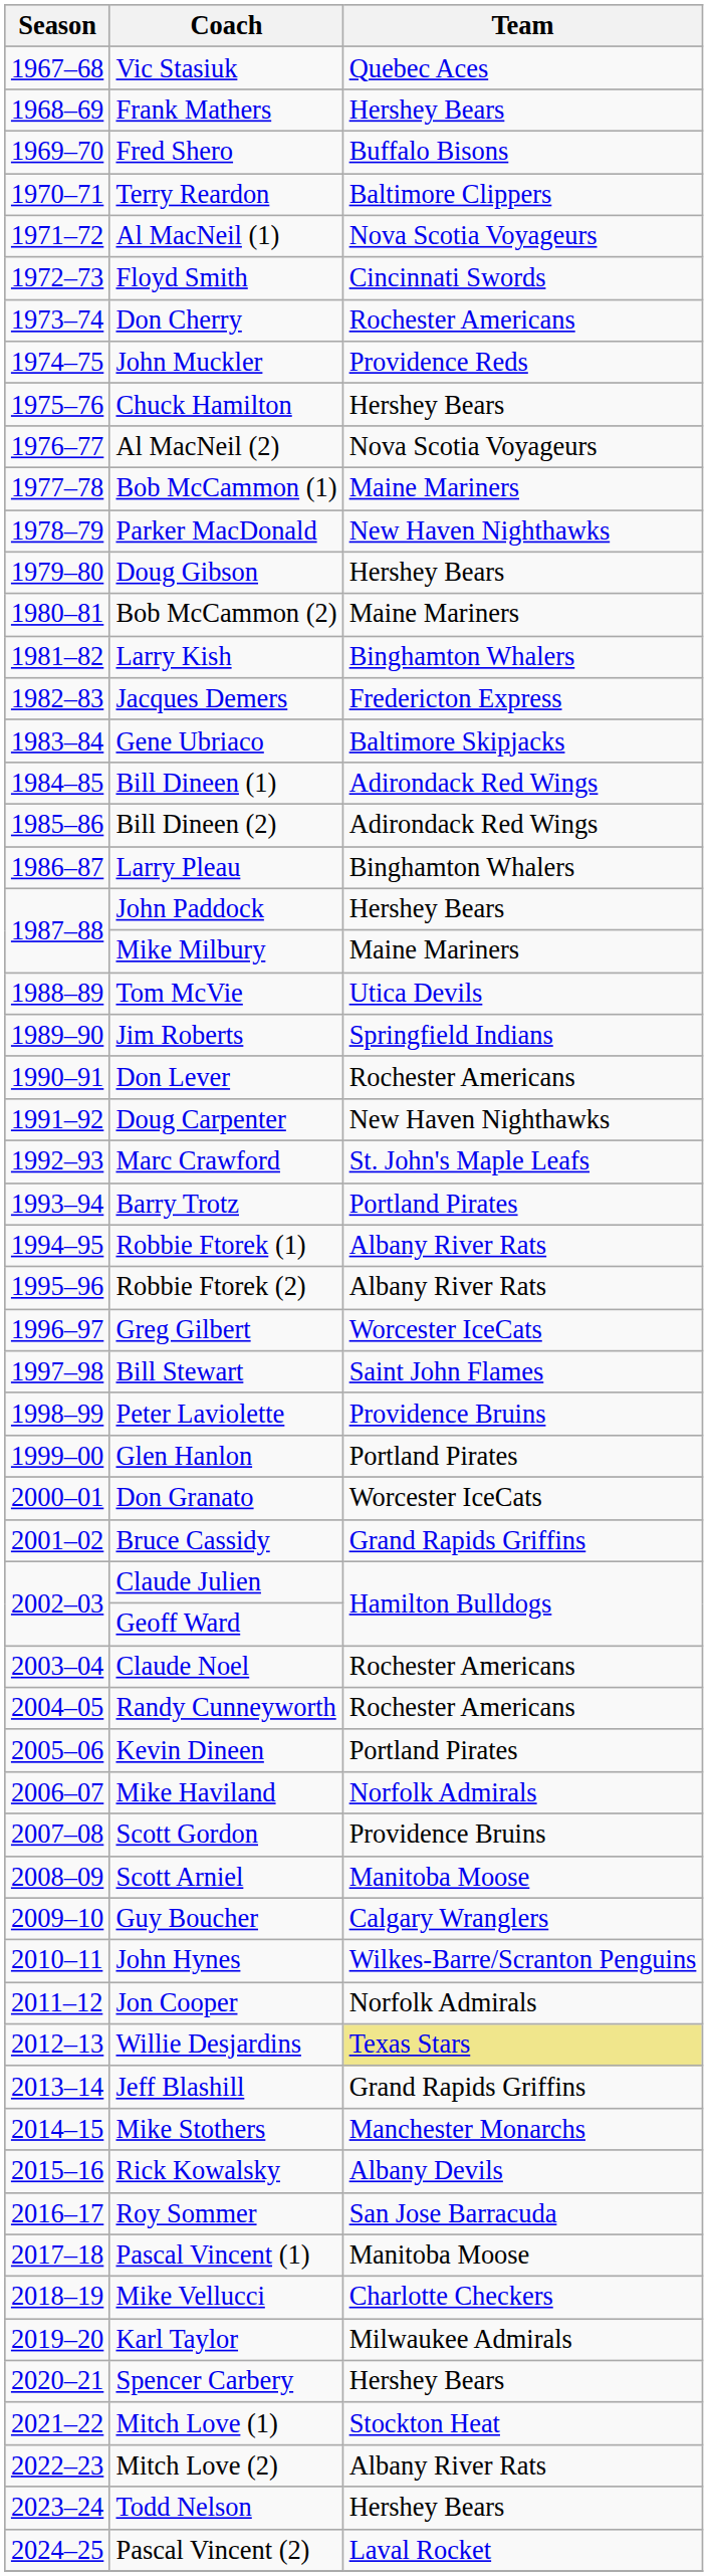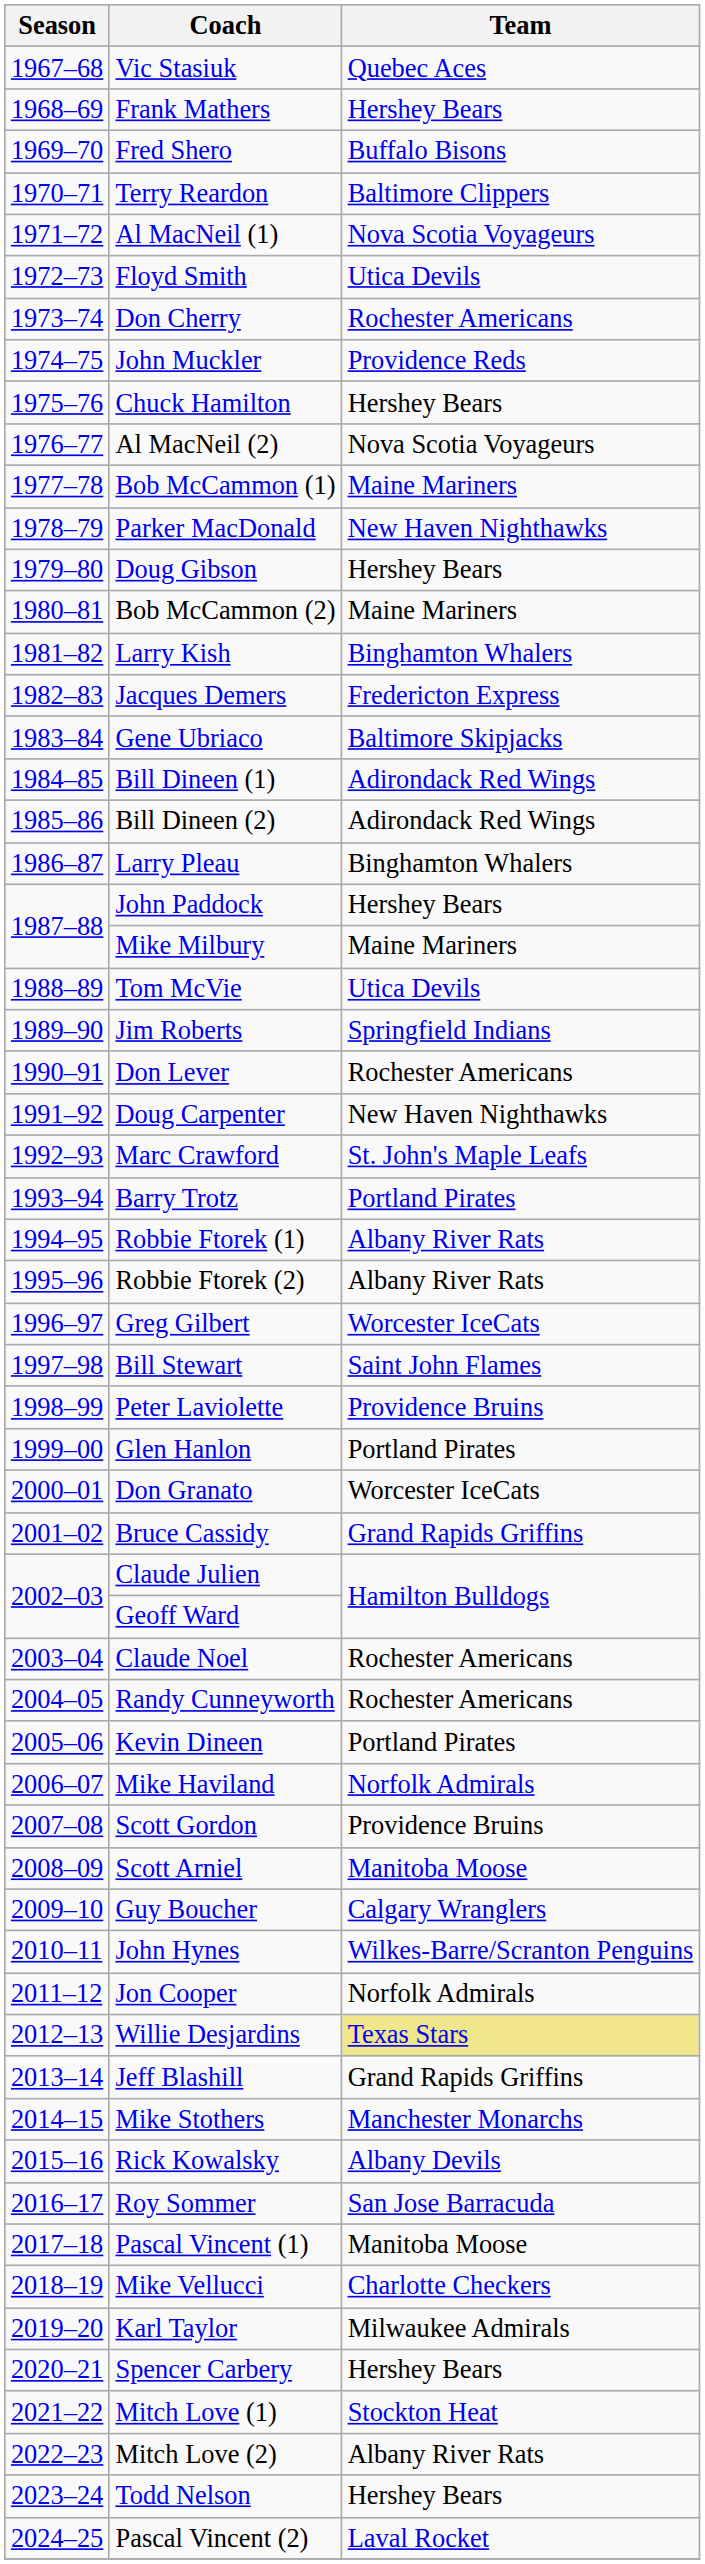 <table class="wikitable sortable">
 <tr>
 <th>Season</th>
 <th>Coach</th>
 <th>Team</th>
 </tr>
 <tr>
 <td><a href='#'>1967–68</a></td>
 <td><a href='#'>Vic Stasiuk</a></td>
 <td><a href='#'>Quebec Aces</a></td>
 </tr>
 <tr>
 <td><a href='#'>1968–69</a></td>
 <td><a href='#'>Frank Mathers</a></td>
 <td><a href='#'>Hershey Bears</a></td>
 </tr>
 <tr>
 <td><a href='#'>1969–70</a></td>
 <td><a href='#'>Fred Shero</a></td>
 <td><a href='#'>Buffalo Bisons</a></td>
 </tr>
 <tr>
 <td><a href='#'>1970–71</a></td>
 <td><a href='#'>Terry Reardon</a></td>
 <td><a href='#'>Baltimore Clippers</a></td>
 </tr>
 <tr>
 <td><a href='#'>1971–72</a></td>
 <td><a href='#'>Al MacNeil</a> (1)</td>
 <td><a href='#'>Nova Scotia Voyageurs</a></td>
 </tr>
 <tr>
 <td><a href='#'>1972–73</a></td>
 <td><a href='#'>Floyd Smith</a></td>
-<td><a href='#'>Cincinnati Swords</a></td>
+<td><a href='#'>Utica Devils</a></td>
 </tr>
 <tr>
 <td><a href='#'>1973–74</a></td>
 <td><a href='#'>Don Cherry</a></td>
 <td><a href='#'>Rochester Americans</a></td>
 </tr>
 <tr>
 <td><a href='#'>1974–75</a></td>
 <td><a href='#'>John Muckler</a></td>
 <td><a href='#'>Providence Reds</a></td>
 </tr>
 <tr>
 <td><a href='#'>1975–76</a></td>
 <td><a href='#'>Chuck Hamilton</a></td>
 <td>Hershey Bears</td>
 </tr>
 <tr>
 <td><a href='#'>1976–77</a></td>
 <td>Al MacNeil (2)</td>
 <td>Nova Scotia Voyageurs</td>
 </tr>
 <tr>
 <td><a href='#'>1977–78</a></td>
 <td><a href='#'>Bob McCammon</a> (1)</td>
 <td><a href='#'>Maine Mariners</a></td>
 </tr>
 <tr>
 <td><a href='#'>1978–79</a></td>
 <td><a href='#'>Parker MacDonald</a></td>
 <td><a href='#'>New Haven Nighthawks</a></td>
 </tr>
 <tr>
 <td><a href='#'>1979–80</a></td>
 <td><a href='#'>Doug Gibson</a></td>
 <td>Hershey Bears</td>
 </tr>
 <tr>
 <td><a href='#'>1980–81</a></td>
 <td>Bob McCammon (2)</td>
 <td>Maine Mariners</td>
 </tr>
 <tr>
 <td><a href='#'>1981–82</a></td>
 <td><a href='#'>Larry Kish</a></td>
 <td><a href='#'>Binghamton Whalers</a></td>
 </tr>
 <tr>
 <td><a href='#'>1982–83</a></td>
 <td><a href='#'>Jacques Demers</a></td>
 <td><a href='#'>Fredericton Express</a></td>
 </tr>
 <tr>
 <td><a href='#'>1983–84</a></td>
 <td><a href='#'>Gene Ubriaco</a></td>
 <td><a href='#'>Baltimore Skipjacks</a></td>
 </tr>
 <tr>
 <td><a href='#'>1984–85</a></td>
 <td><a href='#'>Bill Dineen</a> (1)</td>
 <td><a href='#'>Adirondack Red Wings</a></td>
 </tr>
 <tr>
 <td><a href='#'>1985–86</a></td>
 <td>Bill Dineen (2)</td>
 <td>Adirondack Red Wings</td>
 </tr>
 <tr>
 <td><a href='#'>1986–87</a></td>
 <td><a href='#'>Larry Pleau</a></td>
 <td>Binghamton Whalers</td>
 </tr>
 <tr>
 <td rowspan=2><a href='#'>1987–88</a></td>
 <td><a href='#'>John Paddock</a></td>
 <td>Hershey Bears</td>
 </tr>
 <tr>
 <td><a href='#'>Mike Milbury</a></td>
 <td>Maine Mariners</td>
 </tr>
 <tr>
 <td><a href='#'>1988–89</a></td>
 <td><a href='#'>Tom McVie</a></td>
 <td><a href='#'>Utica Devils</a></td>
 </tr>
 <tr>
 <td><a href='#'>1989–90</a></td>
 <td><a href='#'>Jim Roberts</a></td>
 <td><a href='#'>Springfield Indians</a></td>
 </tr>
 <tr>
 <td><a href='#'>1990–91</a></td>
 <td><a href='#'>Don Lever</a></td>
 <td>Rochester Americans</td>
 </tr>
 <tr>
 <td><a href='#'>1991–92</a></td>
 <td><a href='#'>Doug Carpenter</a></td>
 <td>New Haven Nighthawks</td>
 </tr>
 <tr>
 <td><a href='#'>1992–93</a></td>
 <td><a href='#'>Marc Crawford</a></td>
 <td><a href='#'>St. John's Maple Leafs</a></td>
 </tr>
 <tr>
 <td><a href='#'>1993–94</a></td>
 <td><a href='#'>Barry Trotz</a></td>
 <td><a href='#'>Portland Pirates</a></td>
 </tr>
 <tr>
 <td><a href='#'>1994–95</a></td>
 <td><a href='#'>Robbie Ftorek</a> (1)</td>
 <td><a href='#'>Albany River Rats</a></td>
 </tr>
 <tr>
 <td><a href='#'>1995–96</a></td>
 <td>Robbie Ftorek (2)</td>
 <td>Albany River Rats</td>
 </tr>
 <tr>
 <td><a href='#'>1996–97</a></td>
 <td><a href='#'>Greg Gilbert</a></td>
 <td><a href='#'>Worcester IceCats</a></td>
 </tr>
 <tr>
 <td><a href='#'>1997–98</a></td>
 <td><a href='#'>Bill Stewart</a></td>
 <td><a href='#'>Saint John Flames</a></td>
 </tr>
 <tr>
 <td><a href='#'>1998–99</a></td>
 <td><a href='#'>Peter Laviolette</a></td>
 <td><a href='#'>Providence Bruins</a></td>
 </tr>
 <tr>
 <td><a href='#'>1999–00</a></td>
 <td><a href='#'>Glen Hanlon</a></td>
 <td>Portland Pirates</td>
 </tr>
 <tr>
 <td><a href='#'>2000–01</a></td>
 <td><a href='#'>Don Granato</a></td>
 <td>Worcester IceCats</td>
 </tr>
 <tr>
 <td><a href='#'>2001–02</a></td>
 <td><a href='#'>Bruce Cassidy</a></td>
 <td><a href='#'>Grand Rapids Griffins</a></td>
 </tr>
 <tr>
 <td rowspan=2><a href='#'>2002–03</a></td>
 <td><a href='#'>Claude Julien</a></td>
 <td rowspan=2><a href='#'>Hamilton Bulldogs</a></td>
 </tr>
 <tr>
 <td><a href='#'>Geoff Ward</a></td>
 </tr>
 <tr>
 <td><a href='#'>2003–04</a></td>
 <td><a href='#'>Claude Noel</a></td>
 <td>Rochester Americans</td>
 </tr>
 <tr>
 <td><a href='#'>2004–05</a></td>
 <td><a href='#'>Randy Cunneyworth</a></td>
 <td>Rochester Americans</td>
 </tr>
 <tr>
 <td><a href='#'>2005–06</a></td>
 <td><a href='#'>Kevin Dineen</a></td>
 <td>Portland Pirates</td>
 </tr>
 <tr>
 <td><a href='#'>2006–07</a></td>
 <td><a href='#'>Mike Haviland</a></td>
 <td><a href='#'>Norfolk Admirals</a></td>
 </tr>
 <tr>
 <td><a href='#'>2007–08</a></td>
 <td><a href='#'>Scott Gordon</a></td>
 <td>Providence Bruins</td>
 </tr>
 <tr>
 <td><a href='#'>2008–09</a></td>
 <td><a href='#'>Scott Arniel</a></td>
 <td><a href='#'>Manitoba Moose</a></td>
 </tr>
 <tr>
 <td><a href='#'>2009–10</a></td>
 <td><a href='#'>Guy Boucher</a></td>
 <td><a href='#'>Calgary Wranglers</a></td>
 </tr>
 <tr>
 <td><a href='#'>2010–11</a></td>
 <td><a href='#'>John Hynes</a></td>
 <td><a href='#'>Wilkes-Barre/Scranton Penguins</a></td>
 </tr>
 <tr>
 <td><a href='#'>2011–12</a></td>
 <td><a href='#'>Jon Cooper</a></td>
 <td>Norfolk Admirals</td>
 </tr>
 <tr>
 <td><a href='#'>2012–13</a></td>
 <td><a href='#'>Willie Desjardins</a></td>
 <td style="background: khaki;"><a href='#'>Texas Stars</a></td>
 </tr>
 <tr>
 <td><a href='#'>2013–14</a></td>
 <td><a href='#'>Jeff Blashill</a></td>
 <td>Grand Rapids Griffins</td>
 </tr>
 <tr>
 <td><a href='#'>2014–15</a></td>
 <td><a href='#'>Mike Stothers</a></td>
 <td><a href='#'>Manchester Monarchs</a></td>
 </tr>
 <tr>
 <td><a href='#'>2015–16</a></td>
 <td><a href='#'>Rick Kowalsky</a></td>
 <td><a href='#'>Albany Devils</a></td>
 </tr>
 <tr>
 <td><a href='#'>2016–17</a></td>
 <td><a href='#'>Roy Sommer</a></td>
 <td><a href='#'>San Jose Barracuda</a></td>
 </tr>
 <tr>
 <td><a href='#'>2017–18</a></td>
 <td><a href='#'>Pascal Vincent</a> (1)</td>
 <td>Manitoba Moose</td>
 </tr>
 <tr>
 <td><a href='#'>2018–19</a></td>
 <td><a href='#'>Mike Vellucci</a></td>
 <td><a href='#'>Charlotte Checkers</a></td>
 </tr>
 <tr>
 <td><a href='#'>2019–20</a></td>
 <td><a href='#'>Karl Taylor</a></td>
 <td>Milwaukee Admirals</td>
 </tr>
 <tr>
 <td><a href='#'>2020–21</a></td>
 <td><a href='#'>Spencer Carbery</a></td>
 <td>Hershey Bears</td>
 </tr>
 <tr>
 <td><a href='#'>2021–22</a></td>
 <td><a href='#'>Mitch Love</a> (1)</td>
 <td><a href='#'>Stockton Heat</a></td>
 </tr>
 <tr>
 <td><a href='#'>2022–23</a></td>
 <td>Mitch Love (2)</td>
 <td>Albany River Rats</td>
 </tr>
 <tr>
 <td><a href='#'>2023–24</a></td>
 <td><a href='#'>Todd Nelson</a></td>
 <td>Hershey Bears</td>
 </tr>
 <tr>
 <td><a href='#'>2024–25</a></td>
 <td>Pascal Vincent (2)</td>
 <td><a href='#'>Laval Rocket</a></td>
 </tr>
 <tr>
 </tr>
 </table>
